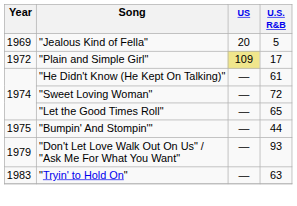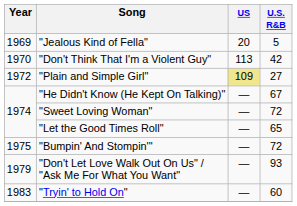 <table class="wikitable">
 <tr>
 <th align="center" valign="top" width="40">Year</th>
 <th align="left" valign="top">Song</th>
 <th align="center" valign="top" width="40"><small><a href='#'>US</a></small></th>
 <th align="center" valign="top" width="40"><small><a href='#'>U.S. R&B</a></small></th>
 </tr>
 <tr>
 <td rowspan="1">1969</td>
 <td align="left" valign="top">"Jealous Kind of Fella"</td>
 <td align="center" valign="top">20</td>
 <td align="center" valign="top">5</td>
 </tr>
 <tr>
+<td rowspan="1">1970</td>
+<td align="left" valign="top">"Don't Think That I'm a Violent Guy"</td>
+<td align="center" valign="top">113</td>
+<td align="center" valign="top">42</td>
+</tr>
+<tr>
 <td rowspan="1">1972</td>
 <td align="left" valign="top">"Plain and Simple Girl"</td>
 <td align="center" valign="top" style="background: khaki;">109</td>
-<td align="center" valign="top">17</td>
+<td align="center" valign="top">27</td>
 </tr>
 <tr>
 <td rowspan="3">1974</td>
 <td align="left" valign="top">"He Didn't Know (He Kept On Talking)"</td>
 <td align="center" valign="top">—</td>
-<td align="center" valign="top">61</td>
+<td align="center" valign="top">67</td>
 </tr>
 <tr>
 <td align="left" valign="top">"Sweet Loving Woman"</td>
 <td align="center" valign="top">—</td>
 <td align="center" valign="top">72</td>
 </tr>
 <tr>
 <td align="left" valign="top">"Let the Good Times Roll"</td>
 <td align="center" valign="top">—</td>
 <td align="center" valign="top">65</td>
 </tr>
 <tr>
 <td rowspan="1">1975</td>
 <td align="left" valign="top">"Bumpin' And Stompin'"</td>
 <td align="center" valign="top">—</td>
-<td align="center" valign="top">44</td>
+<td align="center" valign="top">72</td>
 </tr>
 <tr>
 <td rowspan="1">1979</td>
 <td align="left" valign="top">"Don't Let Love Walk Out On Us" /<br>"Ask Me For What You Want"</td>
 <td align="center" valign="top">—</td>
 <td align="center" valign="top">93</td>
 </tr>
 <tr>
 <td rowspan="1">1983</td>
 <td align="left" valign="top">"<a href='#'>Tryin' to Hold On</a>"</td>
 <td align="center" valign="top">—</td>
-<td align="center" valign="top">63</td>
+<td align="center" valign="top">60</td>
 </tr>
 <tr>
 </tr>
 </table>
